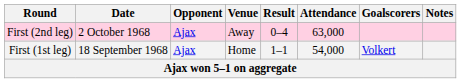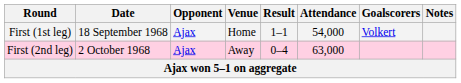 <table class="wikitable">
 <tr>
 <th>Round</th>
 <th>Date</th>
 <th>Opponent</th>
 <th>Venue</th>
 <th>Result</th>
 <th>Attendance</th>
 <th>Goalscorers</th>
 <th>Notes</th>
 </tr>
+<tr bgcolor="#f3f3f3">
+<td align="center">First (1st leg)</td>
+<td>18 September 1968</td>
+<td><a href='#'>Ajax</a></td>
+<td>Home</td>
+<td align="center">1–1</td>
+<td align="center">54,000</td>
+<td><a href='#'>Volkert</a></td>
+<td></td>
+</tr>
 <tr bgcolor="#ffd0e3">
 <td align="center">First (2nd leg)</td>
 <td>2 October 1968</td>
 <td><a href='#'>Ajax</a></td>
 <td>Away</td>
 <td align="center">0–4</td>
 <td align="center">63,000</td>
 <td></td>
 <td></td>
 </tr>
-<tr bgcolor="#f3f3f3">
-<td align="center">First (1st leg)</td>
-<td>18 September 1968</td>
-<td><a href='#'>Ajax</a></td>
-<td>Home</td>
-<td align="center">1–1</td>
-<td align="center">54,000</td>
-<td><a href='#'>Volkert</a></td>
-<td></td>
-</tr>
 <tr>
 <th colspan=8>Ajax won 5–1 on aggregate</th>
 </tr>
 </table>
